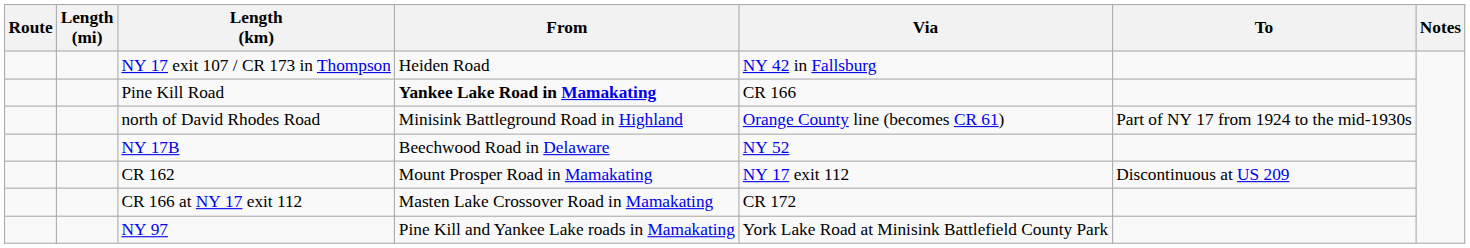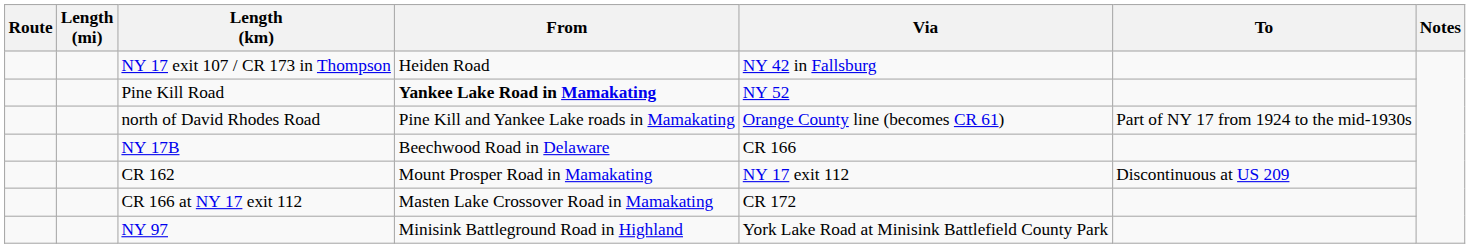 <table class="wikitable sortable">
 <tr>
 <th>Route</th>
 <th>Length<br>(mi)</th>
 <th>Length<br>(km)</th>
 <th class="unsortable">From</th>
 <th class="unsortable">Via</th>
 <th class="unsortable">To</th>
 <th class="unsortable">Notes</th>
 </tr>
 <tr>
 <td id="161"></td>
 <td></td>
 <td><a href='#'>NY&nbsp;17</a> exit 107 / CR 173 in <a href='#'>Thompson</a></td>
 <td>Heiden Road</td>
 <td><a href='#'>NY&nbsp;42</a> in <a href='#'>Fallsburg</a></td>
 <td></td>
 </tr>
 <tr>
 <td id="162"></td>
 <td></td>
 <td>Pine Kill Road</td>
 <td><strong>Yankee Lake Road in <a href='#'>Mamakating</a></strong></td>
-<td>CR 166</td>
+<td><a href='#'>NY&nbsp;52</a></td>
 <td></td>
 </tr>
 <tr>
 <td id="163"></td>
 <td></td>
 <td> north of David Rhodes Road</td>
-<td>Minisink Battleground Road in <a href='#'>Highland</a></td>
+<td>Pine Kill and Yankee Lake roads in <a href='#'>Mamakating</a></td>
 <td><a href='#'>Orange County</a> line (becomes <a href='#'>CR 61</a>)</td>
 <td>Part of NY 17 from 1924 to the mid-1930s</td>
 </tr>
 <tr>
 <td id="164"></td>
 <td></td>
 <td><a href='#'>NY&nbsp;17B</a></td>
 <td>Beechwood Road in <a href='#'>Delaware</a></td>
-<td><a href='#'>NY&nbsp;52</a></td>
+<td>CR 166</td>
 <td></td>
 </tr>
 <tr>
 <td id="166"></td>
 <td></td>
 <td>CR 162</td>
 <td>Mount Prosper Road in <a href='#'>Mamakating</a></td>
 <td><a href='#'>NY&nbsp;17</a> exit 112</td>
 <td>Discontinuous at <a href='#'>US&nbsp;209</a></td>
 </tr>
 <tr>
 <td id="166A"></td>
 <td></td>
 <td>CR 166 at <a href='#'>NY&nbsp;17</a> exit 112</td>
 <td>Masten Lake Crossover Road in <a href='#'>Mamakating</a></td>
 <td>CR 172</td>
 <td></td>
 </tr>
 <tr>
 <td id="168"></td>
 <td></td>
 <td><a href='#'>NY&nbsp;97</a></td>
-<td>Pine Kill and Yankee Lake roads in <a href='#'>Mamakating</a></td>
+<td>Minisink Battleground Road in <a href='#'>Highland</a></td>
 <td>York Lake Road at Minisink Battlefield County Park</td>
 <td></td>
 </tr>
 </table>
